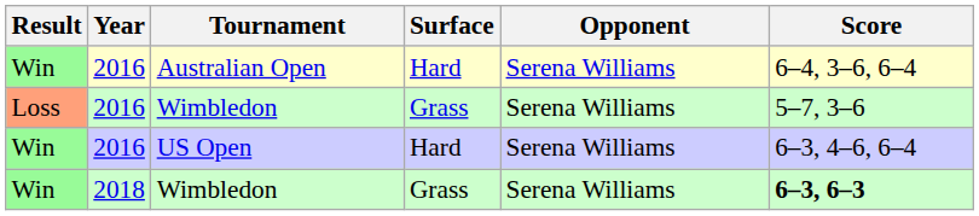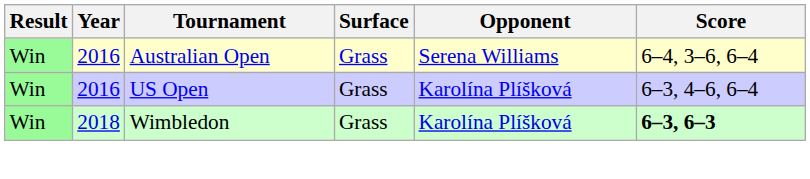 <table class="sortable wikitable nowrap">
 <tr>
 <th>Result</th>
 <th>Year</th>
 <th width=150>Tournament</th>
 <th>Surface</th>
 <th width=160>Opponent</th>
 <th class="unsortable" width=120>Score</th>
 </tr>
 <tr style="background:#ffffcc;">
 <td style="background:#98fb98;">Win</td>
 <td><a href='#'>2016</a></td>
 <td><a href='#'>Australian Open</a></td>
-<td><a href='#'>Hard</a></td>
+<td><a href='#'>Grass</a></td>
 <td> <a href='#'>Serena Williams</a></td>
 <td>6–4, 3–6, 6–4</td>
-</tr>
-<tr style="background:#cfc;">
-<td style="background:#ffa07a;">Loss</td>
-<td><a href='#'>2016</a></td>
-<td><a href='#'>Wimbledon</a></td>
-<td><a href='#'>Grass</a></td>
-<td> Serena Williams</td>
-<td>5–7, 3–6</td>
 </tr>
 <tr style="background:#ccccff;">
 <td style="background:#98fb98;">Win</td>
 <td><a href='#'>2016</a></td>
 <td><a href='#'>US Open</a></td>
-<td>Hard</td>
-<td> Serena Williams</td>
+<td>Grass</td>
+<td> <a href='#'>Karolína Plíšková</a></td>
 <td>6–3, 4–6, 6–4</td>
 </tr>
 <tr style="background:#ccffcc;">
 <td style="background:#98fb98;">Win</td>
 <td><a href='#'>2018</a></td>
 <td>Wimbledon</td>
 <td>Grass</td>
-<td> Serena Williams</td>
+<td> <a href='#'>Karolína Plíšková</a></td>
 <td><strong>6–3, 6–3</strong></td>
 </tr>
 </table>
